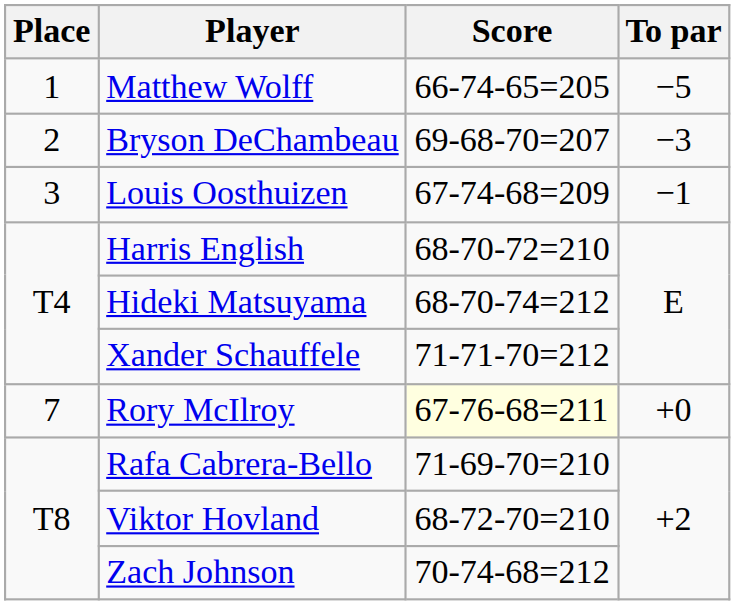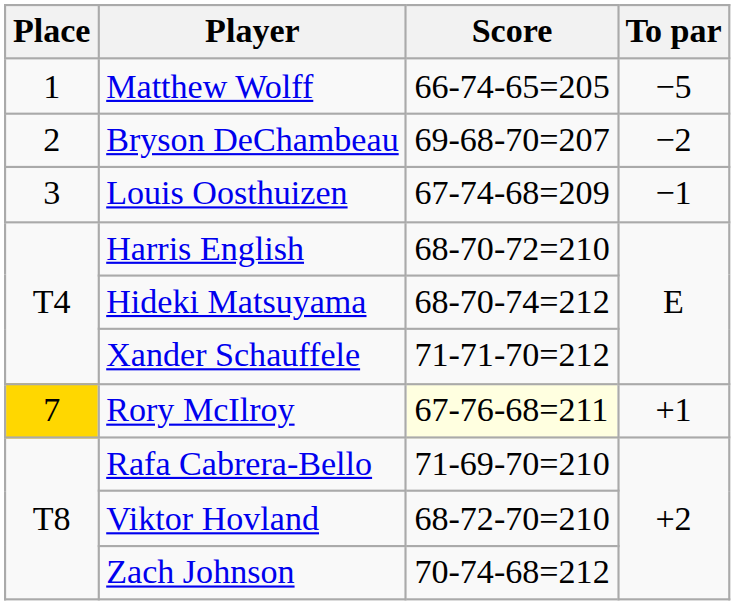 <table class="wikitable">
 <tr>
 <th>Place</th>
 <th>Player</th>
 <th>Score</th>
 <th>To par</th>
 </tr>
 <tr>
 <td align=center>1</td>
 <td> <a href='#'>Matthew Wolff</a></td>
 <td>66-74-65=205</td>
 <td align=center>−5</td>
 </tr>
 <tr>
 <td align=center>2</td>
 <td> <a href='#'>Bryson DeChambeau</a></td>
 <td>69-68-70=207</td>
-<td align=center>−3</td>
+<td align=center>−2</td>
 </tr>
 <tr>
 <td align=center>3</td>
 <td> <a href='#'>Louis Oosthuizen</a></td>
 <td>67-74-68=209</td>
 <td align=center>−1</td>
 </tr>
 <tr>
 <td rowspan=3 align=center>T4</td>
 <td> <a href='#'>Harris English</a></td>
 <td>68-70-72=210</td>
 <td rowspan=3 align=center>E</td>
 </tr>
 <tr>
 <td> <a href='#'>Hideki Matsuyama</a></td>
 <td>68-70-74=212</td>
 </tr>
 <tr>
 <td> <a href='#'>Xander Schauffele</a></td>
 <td>71-71-70=212</td>
 </tr>
 <tr>
-<td align=center>7</td>
+<td align=center style="background: gold;">7</td>
 <td> <a href='#'>Rory McIlroy</a></td>
 <td style="background: lightyellow;">67-76-68=211</td>
-<td align=center>+0</td>
+<td align=center>+1</td>
 </tr>
 <tr>
 <td rowspan=3 align=center>T8</td>
 <td> <a href='#'>Rafa Cabrera-Bello</a></td>
 <td>71-69-70=210</td>
 <td rowspan=3 align=center>+2</td>
 </tr>
 <tr>
 <td> <a href='#'>Viktor Hovland</a></td>
 <td>68-72-70=210</td>
 </tr>
 <tr>
 <td> <a href='#'>Zach Johnson</a></td>
 <td>70-74-68=212</td>
 </tr>
 </table>
